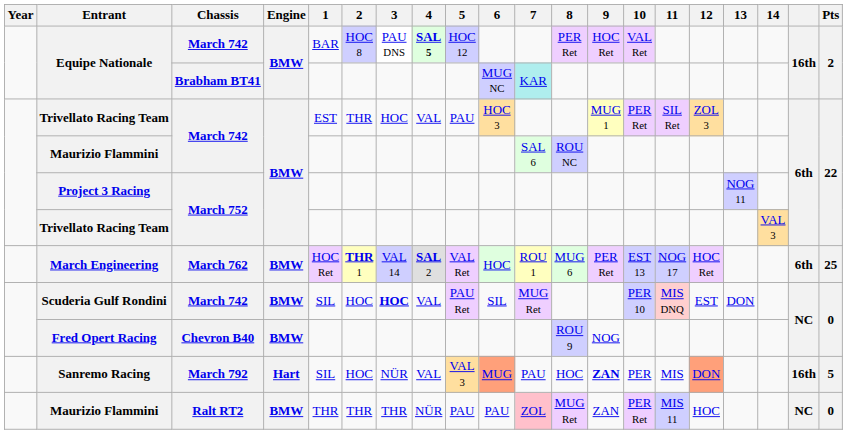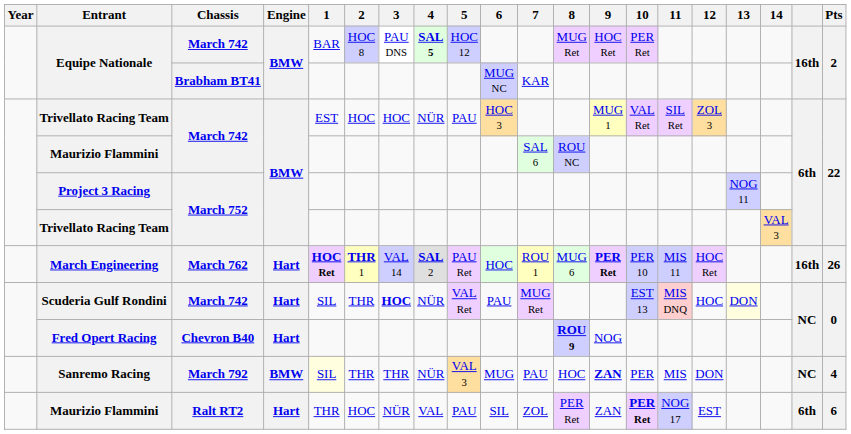 <table class="wikitable" style="text-align:center; font-size:90%">
 <tr>
 <th>Year</th>
 <th>Entrant</th>
 <th>Chassis</th>
 <th>Engine</th>
 <th>1</th>
 <th>2</th>
 <th>3</th>
 <th>4</th>
 <th>5</th>
 <th>6</th>
 <th>7</th>
 <th>8</th>
 <th>9</th>
 <th>10</th>
 <th>11</th>
 <th>12</th>
 <th>13</th>
 <th>14</th>
 <th></th>
 <th>Pts</th>
 </tr>
 <tr>
 <td rowspan=2></td>
 <th rowspan=2>Equipe Nationale</th>
 <th><a href='#'>March 742</a></th>
 <th rowspan=2><a href='#'>BMW</a></th>
 <td><a href='#'>BAR</a></td>
 <td style="background:#CFCFFF;"><a href='#'>HOC</a><br><small>8</small></td>
 <td style="background:#FFFFFF;"><a href='#'>PAU</a><br><small>DNS</small></td>
 <td style="background:#DFFFDF;"><strong><a href='#'>SAL</a><br><small>5</small></strong></td>
 <td style="background:#CFCFFF;"><a href='#'>HOC</a><br><small>12</small></td>
 <td></td>
 <td></td>
+<td style="background:#EFCFFF;"><a href='#'>MUG</a><br><small>Ret</small></td>
+<td style="background:#EFCFFF;"><a href='#'>HOC</a><br><small>Ret</small></td>
 <td style="background:#EFCFFF;"><a href='#'>PER</a><br><small>Ret</small></td>
-<td style="background:#EFCFFF;"><a href='#'>HOC</a><br><small>Ret</small></td>
-<td style="background:#EFCFFF;"><a href='#'>VAL</a><br><small>Ret</small></td>
 <td></td>
 <td></td>
 <td></td>
 <td></td>
 <th rowspan=2>16th</th>
 <th rowspan=2>2</th>
 </tr>
 <tr>
 <th><a href='#'>Brabham BT41</a></th>
 <td></td>
 <td></td>
 <td></td>
 <td></td>
 <td></td>
 <td style="background:#CFCFFF;"><a href='#'>MUG</a><br><small>NC</small></td>
-<td style="background: paleturquoise;"><a href='#'>KAR</a></td>
+<td><a href='#'>KAR</a></td>
 <td></td>
 <td></td>
 <td></td>
 <td></td>
 <td></td>
 <td></td>
 <td></td>
 </tr>
 <tr>
 <td rowspan=4></td>
 <th>Trivellato Racing Team</th>
 <th rowspan=2><a href='#'>March 742</a></th>
 <th rowspan=4><a href='#'>BMW</a></th>
 <td><a href='#'>EST</a></td>
-<td><a href='#'>THR</a></td>
 <td><a href='#'>HOC</a></td>
-<td><a href='#'>VAL</a></td>
+<td><a href='#'>HOC</a></td>
+<td><a href='#'>NÜR</a></td>
 <td><a href='#'>PAU</a></td>
 <td style="background:#FFDF9F;"><a href='#'>HOC</a><br><small>3</small></td>
 <td></td>
 <td></td>
 <td style="background:#FFFFBF;"><a href='#'>MUG</a><br><small>1</small></td>
-<td style="background:#EFCFFF;"><a href='#'>PER</a><br><small>Ret</small></td>
+<td style="background:#EFCFFF;"><a href='#'>VAL</a><br><small>Ret</small></td>
 <td style="background:#EFCFFF;"><a href='#'>SIL</a><br><small>Ret</small></td>
 <td style="background:#FFDF9F;"><a href='#'>ZOL</a><br><small>3</small></td>
 <td></td>
 <td></td>
 <th rowspan=4>6th</th>
 <th rowspan=4>22</th>
 </tr>
 <tr>
 <th>Maurizio Flammini</th>
 <td></td>
 <td></td>
 <td></td>
 <td></td>
 <td></td>
 <td></td>
 <td style="background:#DFFFDF;"><a href='#'>SAL</a><br><small>6</small></td>
 <td style="background:#CFCFFF;"><a href='#'>ROU</a><br><small>NC</small></td>
 <td></td>
 <td></td>
 <td></td>
 <td></td>
 <td></td>
 <td></td>
 </tr>
 <tr>
 <th><a href='#'>Project 3 Racing</a></th>
 <th rowspan=2><a href='#'>March 752</a></th>
 <td></td>
 <td></td>
 <td></td>
 <td></td>
 <td></td>
 <td></td>
 <td></td>
 <td></td>
 <td></td>
 <td></td>
 <td></td>
 <td></td>
 <td style="background:#CFCFFF;"><a href='#'>NOG</a><br><small>11</small></td>
 <td></td>
 </tr>
 <tr>
 <th>Trivellato Racing Team</th>
 <td></td>
 <td></td>
 <td></td>
 <td></td>
 <td></td>
 <td></td>
 <td></td>
 <td></td>
 <td></td>
 <td></td>
 <td></td>
 <td></td>
 <td></td>
 <td style="background:#FFDF9F;"><a href='#'>VAL</a><br><small>3</small></td>
 </tr>
 <tr>
 <td></td>
 <th><a href='#'>March Engineering</a></th>
 <th><a href='#'>March 762</a></th>
-<th><a href='#'>BMW</a></th>
-<td style="background:#EFCFFF;"><a href='#'>HOC</a><br><small>Ret</small></td>
+<th><a href='#'>Hart</a></th>
+<td style="background:#EFCFFF;"><strong><a href='#'>HOC</a><br><small>Ret</small></strong></td>
 <td style="background:#FFFFBF;"><strong><a href='#'>THR</a></strong><br><small>1</small></td>
 <td style="background:#CFCFFF;"><a href='#'>VAL</a><br><small>14</small></td>
 <td style="background:#DFDFDF;"><strong><a href='#'>SAL</a></strong><br><small>2</small></td>
-<td style="background:#EFCFFF;"><a href='#'>VAL</a><br><small>Ret</small></td>
+<td style="background:#EFCFFF;"><a href='#'>PAU</a><br><small>Ret</small></td>
 <td style="background:#DFFFDF;"><a href='#'>HOC</a><br><small></small></td>
 <td style="background:#FFFFBF;"><a href='#'>ROU</a><br><small>1</small></td>
 <td style="background:#DFFFDF;"><a href='#'>MUG</a><br><small>6</small></td>
-<td style="background:#EFCFFF;"><a href='#'>PER</a><br><small>Ret</small></td>
-<td style="background:#CFCFFF;"><a href='#'>EST</a><br><small>13</small></td>
-<td style="background:#CFCFFF;"><a href='#'>NOG</a><br><small>17</small></td>
+<td style="background:#EFCFFF;"><strong><a href='#'>PER</a><br><small>Ret</small></strong></td>
+<td style="background:#CFCFFF;"><a href='#'>PER</a><br><small>10</small></td>
+<td style="background:#CFCFFF;"><a href='#'>MIS</a><br><small>11</small></td>
 <td style="background:#EFCFFF;"><a href='#'>HOC</a><br><small>Ret</small></td>
 <td></td>
 <td></td>
-<th>6th</th>
-<th>25</th>
+<th>16th</th>
+<th>26</th>
 </tr>
 <tr>
 <td rowspan=2></td>
 <th>Scuderia Gulf Rondini</th>
 <th><a href='#'>March 742</a></th>
-<th><a href='#'>BMW</a></th>
+<th><a href='#'>Hart</a></th>
 <td><a href='#'>SIL</a></td>
-<td><a href='#'>HOC</a></td>
+<td><a href='#'>THR</a></td>
 <td><strong><a href='#'>HOC</a></strong></td>
-<td><a href='#'>VAL</a></td>
-<td style="background:#EFCFFF;"><a href='#'>PAU</a><br><small>Ret</small></td>
-<td><a href='#'>SIL</a></td>
+<td><a href='#'>NÜR</a></td>
+<td style="background:#EFCFFF;"><a href='#'>VAL</a><br><small>Ret</small></td>
+<td><a href='#'>PAU</a></td>
 <td style="background:#EFCFFF;"><a href='#'>MUG</a><br><small>Ret</small></td>
 <td></td>
 <td></td>
-<td style="background:#CFCFFF;"><a href='#'>PER</a><br><small>10</small></td>
+<td style="background:#CFCFFF;"><a href='#'>EST</a><br><small>13</small></td>
 <td style="background:#FFCFCF;"><a href='#'>MIS</a><br><small>DNQ</small></td>
-<td><a href='#'>EST</a></td>
-<td><a href='#'>DON</a></td>
+<td><a href='#'>HOC</a></td>
+<td style="background: lightyellow;"><a href='#'>DON</a></td>
 <td></td>
 <th rowspan=2>NC</th>
 <th rowspan=2>0</th>
 </tr>
 <tr>
 <th><a href='#'>Fred Opert Racing</a></th>
 <th><a href='#'>Chevron B40</a></th>
-<th><a href='#'>BMW</a></th>
+<th><a href='#'>Hart</a></th>
 <td></td>
 <td></td>
 <td></td>
 <td></td>
 <td></td>
 <td></td>
 <td></td>
-<td style="background:#CFCFFF;"><a href='#'>ROU</a><br><small>9</small></td>
+<td style="background:#CFCFFF;"><strong><a href='#'>ROU</a><br><small>9</small></strong></td>
 <td><a href='#'>NOG</a></td>
 <td></td>
 <td></td>
 <td></td>
 <td></td>
 <td></td>
 </tr>
 <tr>
 <td></td>
 <th>Sanremo Racing</th>
 <th><a href='#'>March 792</a></th>
-<th><a href='#'>Hart</a></th>
-<td><a href='#'>SIL</a></td>
-<td><a href='#'>HOC</a></td>
+<th><a href='#'>BMW</a></th>
+<td style="background: lightyellow;"><a href='#'>SIL</a></td>
+<td><a href='#'>THR</a></td>
+<td><a href='#'>THR</a></td>
 <td><a href='#'>NÜR</a></td>
-<td><a href='#'>VAL</a></td>
 <td style="background:#FFDF9F;"><a href='#'>VAL</a><br><small>3</small></td>
-<td style="background: lightsalmon;"><a href='#'>MUG</a></td>
+<td><a href='#'>MUG</a></td>
 <td><a href='#'>PAU</a></td>
 <td><a href='#'>HOC</a></td>
 <td><strong><a href='#'>ZAN</a></strong></td>
 <td><a href='#'>PER</a></td>
 <td><a href='#'>MIS</a></td>
-<td style="background: lightsalmon;"><a href='#'>DON</a></td>
+<td><a href='#'>DON</a></td>
 <td></td>
 <td></td>
-<th>16th</th>
-<th>5</th>
+<th>NC</th>
+<th>4</th>
 </tr>
 <tr>
 <td></td>
 <th>Maurizio Flammini</th>
 <th><a href='#'>Ralt RT2</a></th>
-<th><a href='#'>BMW</a></th>
+<th><a href='#'>Hart</a></th>
 <td><a href='#'>THR</a></td>
-<td><a href='#'>THR</a></td>
-<td><a href='#'>THR</a></td>
+<td><a href='#'>HOC</a></td>
 <td><a href='#'>NÜR</a></td>
+<td><a href='#'>VAL</a></td>
 <td><a href='#'>PAU</a></td>
-<td><a href='#'>PAU</a></td>
-<td style="background: pink;"><a href='#'>ZOL</a></td>
-<td style="background:#EFCFFF;"><a href='#'>MUG</a><br><small>Ret</small></td>
+<td><a href='#'>SIL</a></td>
+<td><a href='#'>ZOL</a></td>
+<td style="background:#EFCFFF;"><a href='#'>PER</a><br><small>Ret</small></td>
 <td><a href='#'>ZAN</a></td>
-<td style="background:#EFCFFF;"><a href='#'>PER</a><br><small>Ret</small></td>
-<td style="background:#CFCFFF;"><a href='#'>MIS</a><br><small>11</small></td>
-<td><a href='#'>HOC</a></td>
+<td style="background:#EFCFFF;"><strong><a href='#'>PER</a><br><small>Ret</small></strong></td>
+<td style="background:#CFCFFF;"><a href='#'>NOG</a><br><small>17</small></td>
+<td><a href='#'>EST</a></td>
 <td></td>
 <td></td>
-<th>NC</th>
-<th>0</th>
+<th>6th</th>
+<th>6</th>
 </tr>
 </table>
